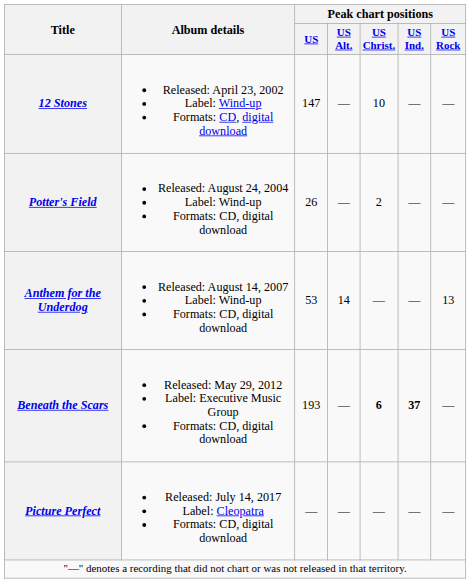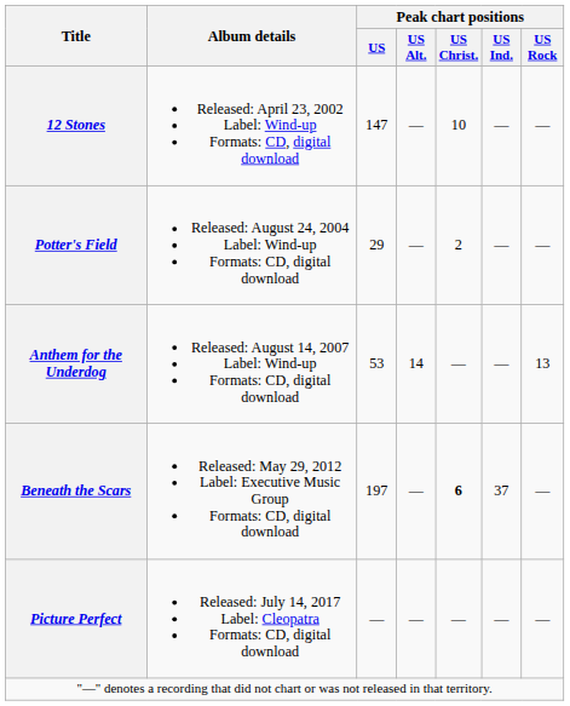 <table class="wikitable plainrowheaders" style="text-align:center;">
 <tr>
 <th scope="col" rowspan="2" style="width:12em;">Title</th>
 <th scope="col" rowspan="2" style="width:18em;">Album details</th>
 <th scope="col" colspan="5">Peak chart positions</th>
 </tr>
 <tr>
 <th scope="col" style="width:3em;font-size:90%;"><a href='#'>US</a><br></th>
 <th scope="col" style="width:3em;font-size:90%;"><a href='#'>US<br>Alt.</a><br></th>
 <th scope="col" style="width:3em;font-size:90%;"><a href='#'>US<br>Christ.</a><br></th>
 <th scope="col" style="width:3em;font-size:90%;"><a href='#'>US<br>Ind.</a><br></th>
 <th scope="col" style="width:3em;font-size:90%;"><a href='#'>US<br>Rock</a><br></th>
 </tr>
 <tr>
 <th scope="row"><em><a href='#'>12 Stones</a></em></th>
 <td><br><ul><li>Released: April 23, 2002</li><li>Label: <a href='#'>Wind-up</a></li><li>Formats: <a href='#'>CD</a>, <a href='#'>digital download</a></li></ul></td>
 <td>147</td>
 <td>—</td>
 <td>10</td>
 <td>—</td>
 <td>—</td>
 </tr>
 <tr>
 <th scope="row"><em><a href='#'>Potter's Field</a></em></th>
 <td><br><ul><li>Released: August 24, 2004</li><li>Label: Wind-up</li><li>Formats: CD, digital download</li></ul></td>
-<td>26</td>
+<td>29</td>
 <td>—</td>
 <td>2</td>
 <td>—</td>
 <td>—</td>
 </tr>
 <tr>
 <th scope="row"><em><a href='#'>Anthem for the Underdog</a></em></th>
 <td><br><ul><li>Released: August 14, 2007</li><li>Label: Wind-up</li><li>Formats: CD, digital download</li></ul></td>
 <td>53</td>
 <td>14</td>
 <td>—</td>
 <td>—</td>
 <td>13</td>
 </tr>
 <tr>
 <th scope="row"><em><a href='#'>Beneath the Scars</a></em></th>
 <td><br><ul><li>Released: May 29, 2012</li><li>Label: Executive Music Group</li><li>Formats: CD, digital download</li></ul></td>
-<td>193</td>
+<td>197</td>
 <td>—</td>
 <td><strong>6</strong></td>
-<td><strong>37</strong></td>
+<td>37</td>
 <td>—</td>
 </tr>
 <tr>
 <th scope="row"><em><a href='#'>Picture Perfect</a></em></th>
 <td><br><ul><li>Released: July 14, 2017</li><li>Label: <a href='#'>Cleopatra</a></li><li>Formats: CD, digital download</li></ul></td>
 <td>—</td>
 <td>—</td>
 <td>—</td>
 <td>—</td>
 <td>—</td>
 </tr>
 <tr>
 <td colspan="8" style="font-size:90%">"—" denotes a recording that did not chart or was not released in that territory.</td>
 </tr>
 </table>
